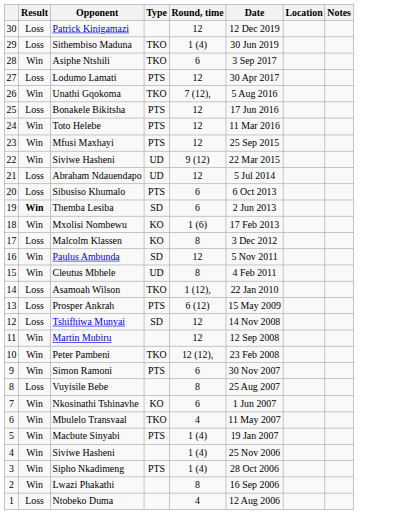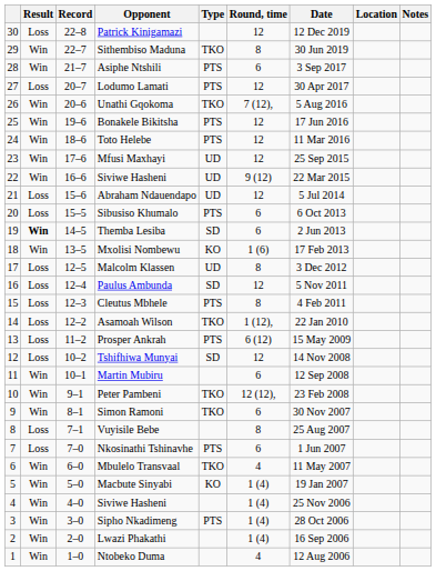 <table class="wikitable" style="text-align:center; font-size:95%">
 <tr>
 <th></th>
 <th>Result</th>
+<th>Record</th>
 <th>Opponent</th>
 <th>Type</th>
 <th>Round, time</th>
 <th>Date</th>
 <th>Location</th>
 <th>Notes</th>
 </tr>
 <tr>
 <td>30</td>
 <td>Loss</td>
+<td>22–8</td>
 <td style="text-align:left;"> <a href='#'>Patrick Kinigamazi</a></td>
 <td></td>
 <td>12</td>
 <td>12 Dec 2019</td>
 <td style="text-align:left;"> </td>
 <td style="text-align:left;"></td>
 </tr>
 <tr>
 <td>29</td>
-<td>Loss</td>
+<td>Win</td>
+<td>22–7</td>
 <td style="text-align:left;"> Sithembiso Maduna</td>
 <td>TKO</td>
-<td>1 (4)</td>
+<td>8</td>
 <td>30 Jun 2019</td>
 <td style="text-align:left;"> </td>
 <td></td>
 </tr>
 <tr>
 <td>28</td>
 <td>Win</td>
+<td>21–7</td>
 <td style="text-align:left;"> Asiphe Ntshili</td>
-<td>TKO</td>
+<td>PTS</td>
 <td>6</td>
 <td>3 Sep 2017</td>
 <td style="text-align:left;"> </td>
 <td></td>
 </tr>
 <tr>
 <td>27</td>
 <td>Loss</td>
+<td>20–7</td>
 <td style="text-align:left;"> Lodumo Lamati</td>
 <td>PTS</td>
 <td>12</td>
 <td>30 Apr 2017</td>
 <td style="text-align:left;"> </td>
 <td style="text-align:left;"></td>
 </tr>
 <tr>
 <td>26</td>
 <td>Win</td>
+<td>20–6</td>
 <td style="text-align:left;"> Unathi Gqokoma</td>
 <td>TKO</td>
 <td>7 (12), </td>
 <td>5 Aug 2016</td>
 <td style="text-align:left;"> </td>
 <td style="text-align:left;"></td>
 </tr>
 <tr>
 <td>25</td>
-<td>Loss</td>
+<td>Win</td>
+<td>19–6</td>
 <td style="text-align:left;"> Bonakele Bikitsha</td>
 <td>PTS</td>
 <td>12</td>
 <td>17 Jun 2016</td>
 <td style="text-align:left;"> </td>
 <td style="text-align:left;"></td>
 </tr>
 <tr>
 <td>24</td>
 <td>Win</td>
+<td>18–6</td>
 <td style="text-align:left;"> Toto Helebe</td>
 <td>PTS</td>
 <td>12</td>
 <td>11 Mar 2016</td>
 <td style="text-align:left;"> </td>
 <td style="text-align:left;"></td>
 </tr>
 <tr>
 <td>23</td>
 <td>Win</td>
+<td>17–6</td>
 <td style="text-align:left;"> Mfusi Maxhayi</td>
-<td>PTS</td>
+<td>UD</td>
 <td>12</td>
 <td>25 Sep 2015</td>
 <td style="text-align:left;"> </td>
 <td style="text-align:left;"></td>
 </tr>
 <tr>
 <td>22</td>
 <td>Win</td>
+<td>16–6</td>
 <td style="text-align:left;"> Siviwe Hasheni</td>
 <td>UD</td>
 <td>9 (12)</td>
 <td>22 Mar 2015</td>
 <td style="text-align:left;"> </td>
 <td style="text-align:left;"></td>
 </tr>
 <tr>
 <td>21</td>
 <td>Loss</td>
+<td>15–6</td>
 <td style="text-align:left;"> Abraham Ndauendapo</td>
 <td>UD</td>
 <td>12</td>
 <td>5 Jul 2014</td>
 <td style="text-align:left;"> </td>
 <td style="text-align:left;"></td>
 </tr>
 <tr>
 <td>20</td>
 <td>Loss</td>
+<td>15–5</td>
 <td style="text-align:left;"> Sibusiso Khumalo</td>
 <td>PTS</td>
 <td>6</td>
 <td>6 Oct 2013</td>
 <td style="text-align:left;"> </td>
 <td></td>
 </tr>
 <tr>
 <td>19</td>
 <td><strong>Win</strong></td>
+<td>14–5</td>
 <td style="text-align:left;"> Themba Lesiba</td>
 <td>SD</td>
 <td>6</td>
 <td>2 Jun 2013</td>
 <td style="text-align:left;"> </td>
 <td></td>
 </tr>
 <tr>
 <td>18</td>
 <td>Win</td>
+<td>13–5</td>
 <td style="text-align:left;"> Mxolisi Nombewu</td>
 <td>KO</td>
 <td>1 (6)</td>
 <td>17 Feb 2013</td>
 <td style="text-align:left;"> </td>
 <td></td>
 </tr>
 <tr>
 <td>17</td>
 <td>Loss</td>
+<td>12–5</td>
 <td style="text-align:left;"> Malcolm Klassen</td>
-<td>KO</td>
+<td>UD</td>
 <td>8</td>
 <td>3 Dec 2012</td>
 <td style="text-align:left;"> </td>
 <td></td>
 </tr>
 <tr>
 <td>16</td>
-<td>Win</td>
+<td>Loss</td>
+<td>12–4</td>
 <td style="text-align:left;"> <a href='#'>Paulus Ambunda</a></td>
 <td>SD</td>
 <td>12</td>
 <td>5 Nov 2011</td>
 <td style="text-align:left;"> </td>
 <td style="text-align:left;"></td>
 </tr>
 <tr>
 <td>15</td>
-<td>Win</td>
+<td>Loss</td>
+<td>12–3</td>
 <td style="text-align:left;"> Cleutus Mbhele</td>
-<td>UD</td>
+<td>PTS</td>
 <td>8</td>
 <td>4 Feb 2011</td>
 <td style="text-align:left;"> </td>
 <td></td>
 </tr>
 <tr>
 <td>14</td>
 <td>Loss</td>
+<td>12–2</td>
 <td style="text-align:left;"> Asamoah Wilson</td>
 <td>TKO</td>
 <td>1 (12), </td>
 <td>22 Jan 2010</td>
 <td style="text-align:left;"> </td>
 <td style="text-align:left;"></td>
 </tr>
 <tr>
 <td>13</td>
 <td>Loss</td>
+<td>11–2</td>
 <td style="text-align:left;"> Prosper Ankrah</td>
 <td>PTS</td>
 <td>6 (12)</td>
 <td>15 May 2009</td>
 <td style="text-align:left;"> </td>
 <td style="text-align:left;"></td>
 </tr>
 <tr>
 <td>12</td>
 <td>Loss</td>
+<td>10–2</td>
 <td style="text-align:left;"> <a href='#'>Tshifhiwa Munyai</a></td>
 <td>SD</td>
 <td>12</td>
 <td>14 Nov 2008</td>
 <td style="text-align:left;"> </td>
 <td style="text-align:left;"></td>
 </tr>
 <tr>
 <td>11</td>
 <td>Win</td>
+<td>10–1</td>
 <td style="text-align:left;"> <a href='#'>Martin Mubiru</a></td>
 <td></td>
-<td>12</td>
+<td>6</td>
 <td>12 Sep 2008</td>
 <td style="text-align:left;"> </td>
 <td style="text-align:left;"></td>
 </tr>
 <tr>
 <td>10</td>
 <td>Win</td>
+<td>9–1</td>
 <td style="text-align:left;"> Peter Pambeni</td>
 <td>TKO</td>
 <td>12 (12), </td>
 <td>23 Feb 2008</td>
 <td style="text-align:left;"> </td>
 <td style="text-align:left;"></td>
 </tr>
 <tr>
 <td>9</td>
 <td>Win</td>
+<td>8–1</td>
 <td style="text-align:left;"> Simon Ramoni</td>
-<td>PTS</td>
+<td>TKO</td>
 <td>6</td>
 <td>30 Nov 2007</td>
 <td style="text-align:left;"> </td>
 <td></td>
 </tr>
 <tr>
 <td>8</td>
 <td>Loss</td>
+<td>7–1</td>
 <td style="text-align:left;"> Vuyisile Bebe</td>
 <td></td>
 <td>8</td>
 <td>25 Aug 2007</td>
 <td style="text-align:left;"> </td>
 <td></td>
 </tr>
 <tr>
 <td>7</td>
-<td>Win</td>
+<td>Loss</td>
+<td>7–0</td>
 <td style="text-align:left;"> Nkosinathi Tshinavhe</td>
-<td>KO</td>
+<td>PTS</td>
 <td>6</td>
 <td>1 Jun 2007</td>
 <td style="text-align:left;"> </td>
 <td></td>
 </tr>
 <tr>
 <td>6</td>
 <td>Win</td>
+<td>6–0</td>
 <td style="text-align:left;"> Mbulelo Transvaal</td>
 <td>TKO</td>
 <td>4</td>
 <td>11 May 2007</td>
 <td style="text-align:left;"> </td>
 <td></td>
 </tr>
 <tr>
 <td>5</td>
 <td>Win</td>
+<td>5–0</td>
 <td style="text-align:left;"> Macbute Sinyabi</td>
-<td>PTS</td>
+<td>KO</td>
 <td>1 (4)</td>
 <td>19 Jan 2007</td>
 <td style="text-align:left;"> </td>
 <td></td>
 </tr>
 <tr>
 <td>4</td>
 <td>Win</td>
+<td>4–0</td>
 <td style="text-align:left;"> Siviwe Hasheni</td>
 <td></td>
 <td>1 (4)</td>
 <td>25 Nov 2006</td>
 <td style="text-align:left;"> </td>
 <td></td>
 </tr>
 <tr>
 <td>3</td>
 <td>Win</td>
+<td>3–0</td>
 <td style="text-align:left;"> Sipho Nkadimeng</td>
 <td>PTS</td>
 <td>1 (4)</td>
 <td>28 Oct 2006</td>
 <td style="text-align:left;"> </td>
 <td></td>
 </tr>
 <tr>
 <td>2</td>
 <td>Win</td>
+<td>2–0</td>
 <td style="text-align:left;"> Lwazi Phakathi</td>
 <td></td>
-<td>8</td>
+<td>1 (4)</td>
 <td>16 Sep 2006</td>
 <td style="text-align:left;"> </td>
 <td></td>
 </tr>
 <tr>
 <td>1</td>
-<td>Loss</td>
+<td>Win</td>
+<td>1–0</td>
 <td style="text-align:left;"> Ntobeko Duma</td>
 <td></td>
 <td>4</td>
 <td>12 Aug 2006</td>
 <td style="text-align:left;"> </td>
 <td></td>
 </tr>
 </table>
